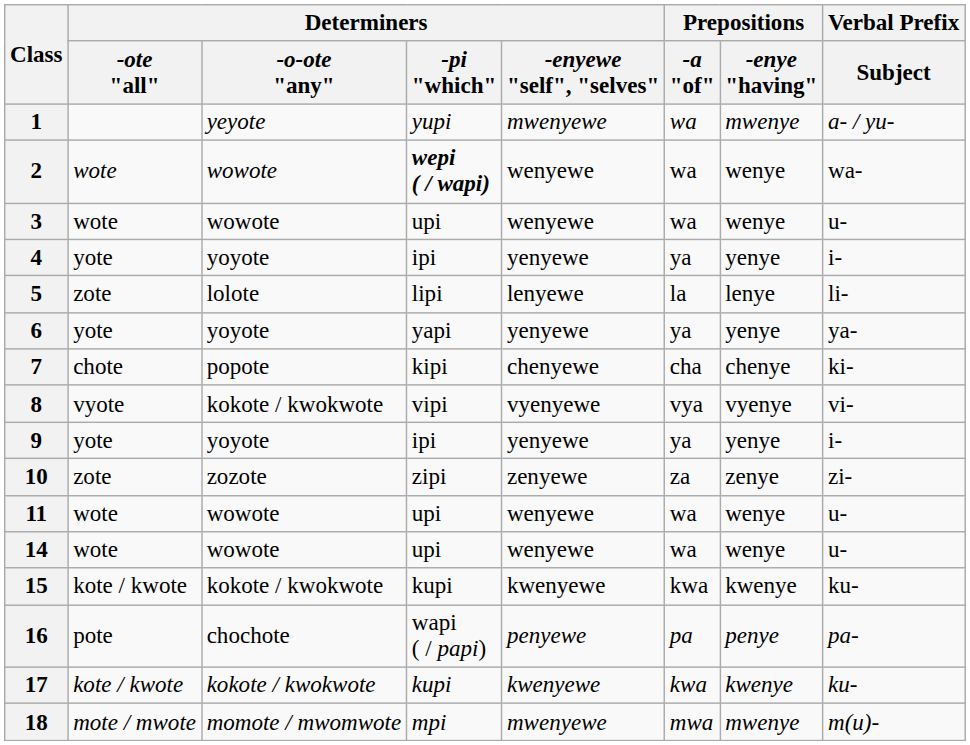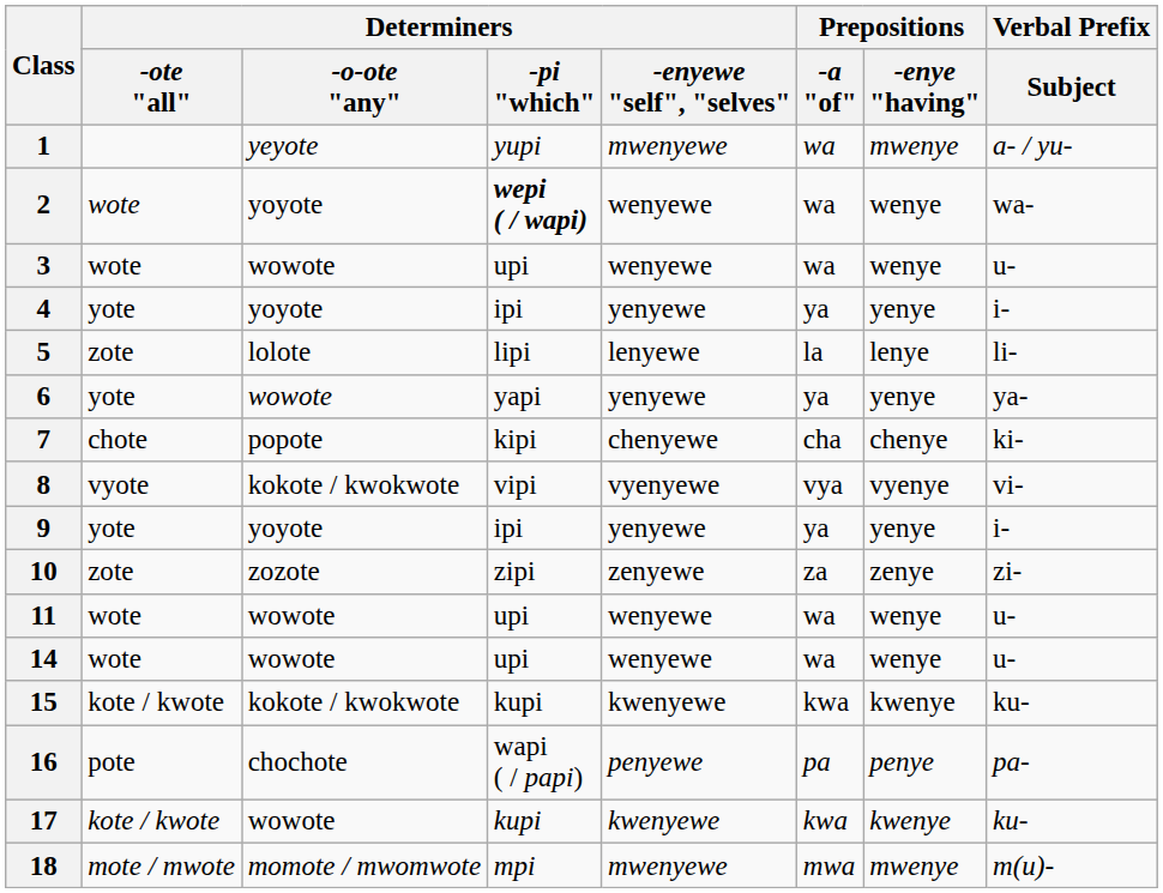 <table class="wikitable">
 <tr>
 <th rowspan=2>Class</th>
 <th colspan=4>Determiners</th>
 <th colspan=2>Prepositions</th>
 <th>Verbal Prefix</th>
 </tr>
 <tr>
 <th><em>-ote</em> <br>"all"</th>
 <th><em>-o-ote</em> <br>"any"</th>
 <th><em>-pi</em> <br>"which"</th>
 <th><em>-enyewe</em> <br>"self", "selves"</th>
 <th><em>-a</em> <br>"of"</th>
 <th><em>-enye</em> <br>"having"</th>
 <th>Subject</th>
 </tr>
 <tr>
 <th>1</th>
 <td></td>
 <td><em>yeyote</em></td>
 <td><em>yupi</em></td>
 <td><em>mwenyewe</em></td>
 <td><em>wa</em></td>
 <td><em>mwenye</em></td>
 <td><em>a- / yu-</em></td>
 </tr>
 <tr>
 <th>2</th>
 <td><em>wote</em> </td>
-<td><em>wowote</em></td>
+<td></em>yoyote<em></td>
 <td><strong><em>we<strong>pi<em>  <br>( / </em>wapi<em>)</td>
 <td></em>wenyewe<em></td>
 <td></em>wa<em></td>
 <td></em>wenye<em></td>
 <td></em>wa-<em></td>
 </tr>
 <tr>
 <th>3</th>
 <td></em>wote<em></td>
 <td></em>wowote<em></td>
 <td></em>upi<em></td>
 <td></em>wenyewe<em></td>
 <td></em>wa<em></td>
 <td></em>wenye<em></td>
 <td></em>u-<em></td>
 </tr>
 <tr>
 <th>4</th>
 <td></em>yote<em></td>
 <td></em>yoyote<em></td>
 <td></em>ipi<em></td>
 <td></em>yenyewe<em></td>
 <td></em>ya<em></td>
 <td></em>yenye<em></td>
 <td></em>i-<em></td>
 </tr>
 <tr>
 <th>5</th>
 <td></em>zote<em></td>
 <td></em>lolote<em></td>
 <td></em>lipi<em></td>
 <td></em>lenyewe<em></td>
 <td></em>la<em></td>
 <td></em>lenye<em></td>
 <td></em>li-<em></td>
 </tr>
 <tr>
 <th>6</th>
 <td></em>yote<em></td>
-<td></em>yoyote<em></td>
+<td><em>wowote</em></td>
 <td></em>yapi<em></td>
 <td></em>yenyewe<em></td>
 <td></em>ya<em></td>
 <td></em>yenye<em></td>
 <td></em>ya-<em></td>
 </tr>
 <tr>
 <th>7</th>
 <td></em>chote<em></td>
 <td></em>popote<em></td>
 <td></em>kipi<em></td>
 <td></em>chenyewe<em></td>
 <td></em>cha<em></td>
 <td></em>chenye<em></td>
 <td></em>ki-<em></td>
 </tr>
 <tr>
 <th>8</th>
 <td></em>vyote<em></td>
 <td></em>kokote / kwokwote<em></td>
 <td></em>vipi<em> </td>
 <td></em>vyenyewe<em></td>
 <td></em>vya<em></td>
 <td></em>vyenye<em></td>
 <td></em>vi-<em></td>
 </tr>
 <tr>
 <th>9</th>
 <td></em>yote<em></td>
 <td></em>yoyote<em></td>
 <td></em>ipi<em></td>
 <td></em>yenyewe<em></td>
 <td></em>ya<em></td>
 <td></em>yenye<em></td>
 <td></em>i-<em></td>
 </tr>
 <tr>
 <th>10</th>
 <td></em>zote<em></td>
 <td></em>zozote<em></td>
 <td></em>zipi<em></td>
 <td></em>zenyewe<em></td>
 <td></em>za<em></td>
 <td></em>zenye<em></td>
 <td></em>zi-<em></td>
 </tr>
 <tr>
 <th>11</th>
 <td></em>wote<em></td>
 <td></em>wowote<em></td>
 <td></em>upi<em></td>
 <td></em>wenyewe<em></td>
 <td></em>wa<em></td>
 <td></em>wenye<em></td>
 <td></em>u-<em></td>
 </tr>
 <tr>
 <th>14</th>
 <td></em>wote<em></td>
 <td></em>wowote<em></td>
 <td></em>upi<em></td>
 <td></em>wenyewe<em></td>
 <td></em>wa<em></td>
 <td></em>wenye<em></td>
 <td></em>u-<em></td>
 </tr>
 <tr>
 <th>15</th>
 <td></em>kote / kwote<em></td>
 <td></em>kokote / kwokwote<em></td>
 <td></em>kupi<em></td>
 <td></em>kwenyewe<em></td>
 <td></em>kwa<em></td>
 <td></em>kwenye<em></td>
 <td></em>ku-<em></td>
 </tr>
 <tr>
 <th>16</th>
 <td></em>pote<em></td>
 <td></em>chochote<em></td>
 <td></em></strong>wa</strong>pi</em>  <br>( / <em>papi</em>)</td>
 <td><em>penyewe</em></td>
 <td><em>pa</em></td>
 <td><em>penye</em></td>
 <td><em>pa-</em></td>
 </tr>
 <tr>
 <th>17</th>
 <td><em>kote / kwote</em></td>
-<td><em>kokote / kwokwote</em></td>
+<td></em>wowote<em></td>
 <td><em>kupi</em></td>
 <td><em>kwenyewe</em></td>
 <td><em>kwa</em></td>
 <td><em>kwenye</em></td>
 <td><em>ku-</em></td>
 </tr>
 <tr>
 <th>18</th>
 <td><em>mote / mwote</em></td>
 <td><em>momote / mwomwote</em></td>
 <td><em>mpi</em> </td>
 <td><em>mwenyewe</em></td>
 <td><em>mwa</em></td>
 <td><em>mwenye</em></td>
 <td><em>m(u)-</em></td>
 </tr>
 </table>
